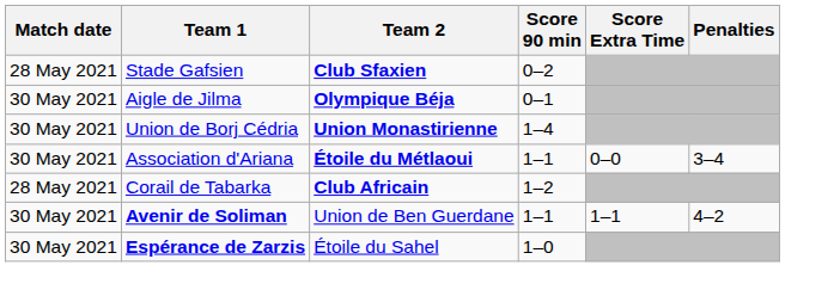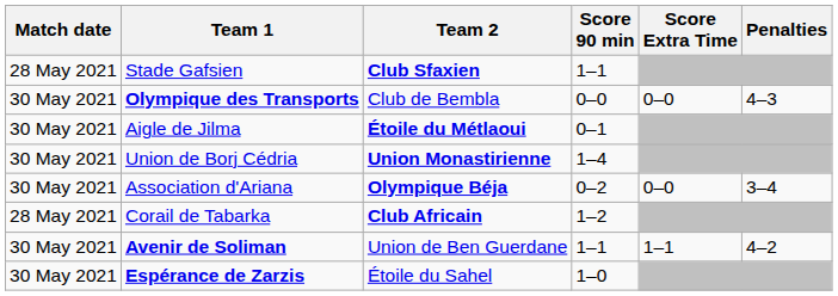 <table class="wikitable alternance">
 <tr>
 <th>Match date</th>
 <th>Team 1</th>
 <th>Team 2</th>
 <th>Score<br>90 min</th>
 <th>Score<br>Extra Time</th>
 <th>Penalties</th>
 </tr>
 <tr>
 <td>28 May 2021</td>
 <td><a href='#'>Stade Gafsien</a></td>
 <td><strong><a href='#'>Club Sfaxien</a></strong></td>
-<td>0–2</td>
+<td>1–1</td>
 <td bgcolor="silver" colspan=2></td>
 </tr>
 <tr>
 <td>30 May 2021</td>
+<td><strong><a href='#'>Olympique des Transports</a></strong></td>
+<td><a href='#'>Club de Bembla</a></td>
+<td>0–0</td>
+<td>0–0</td>
+<td>4–3</td>
+</tr>
+<tr>
+<td>30 May 2021</td>
 <td><a href='#'>Aigle de Jilma</a></td>
-<td><strong><a href='#'>Olympique Béja</a></strong></td>
+<td><strong><a href='#'>Étoile du Métlaoui</a></strong></td>
 <td>0–1</td>
 <td bgcolor="silver" colspan=2></td>
 </tr>
 <tr>
 <td>30 May 2021</td>
 <td><a href='#'>Union de Borj Cédria</a></td>
 <td><strong><a href='#'>Union Monastirienne</a></strong></td>
 <td>1–4</td>
 <td bgcolor="silver" colspan=2></td>
 </tr>
 <tr>
 <td>30 May 2021</td>
 <td><a href='#'>Association d'Ariana</a></td>
-<td><strong><a href='#'>Étoile du Métlaoui</a></strong></td>
-<td>1–1</td>
+<td><strong><a href='#'>Olympique Béja</a></strong></td>
+<td>0–2</td>
 <td>0–0</td>
 <td>3–4</td>
 </tr>
 <tr>
 <td>28 May 2021</td>
 <td><a href='#'>Corail de Tabarka</a></td>
 <td><strong><a href='#'>Club Africain</a></strong></td>
 <td>1–2</td>
 <td bgcolor="silver" colspan=2></td>
 </tr>
 <tr>
 <td>30 May 2021</td>
 <td><strong><a href='#'>Avenir de Soliman</a></strong></td>
 <td><a href='#'>Union de Ben Guerdane</a></td>
 <td>1–1</td>
 <td>1–1</td>
 <td>4–2</td>
 </tr>
 <tr>
 <td>30 May 2021</td>
 <td><strong><a href='#'>Espérance de Zarzis</a></strong></td>
 <td><a href='#'>Étoile du Sahel</a></td>
 <td>1–0</td>
 <td bgcolor="silver" colspan=2></td>
 </tr>
 </table>
